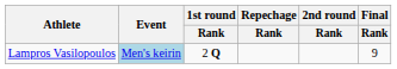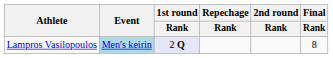 <table class=wikitable style="font-size:90%">
 <tr>
 <th rowspan="2">Athlete</th>
 <th rowspan="2">Event</th>
 <th>1st round</th>
 <th>Repechage</th>
 <th>2nd round</th>
 <th>Final</th>
 </tr>
 <tr style="font-size:95%">
 <th>Rank</th>
 <th>Rank</th>
 <th>Rank</th>
 <th>Rank</th>
 </tr>
 <tr align=center>
 <td align=left><a href='#'>Lampros Vasilopoulos</a></td>
 <td align=left style="background: lightblue;"><a href='#'>Men's keirin</a></td>
-<td>2 <strong>Q</strong></td>
+<td style="background: lavender;">2 <strong>Q</strong></td>
 <td></td>
 <td></td>
-<td>9</td>
+<td>8</td>
 </tr>
 </table>
